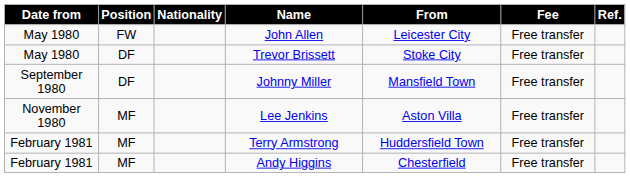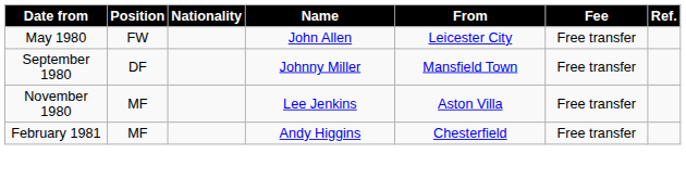 <table class="wikitable" style="text-align:center; font-size:90%; ">
 <tr>
 <th style="background:#000000; color:white; width:100px;">Date from</th>
 <th style="background:#000000; color:white; width:50px;">Position</th>
 <th style="background:#000000; color:white; width:50px;">Nationality</th>
 <th style="background:#000000; color:white; width:150px;">Name</th>
 <th style="background:#000000; color:white; width:150px;">From</th>
 <th style="background:#000000; color:white; width:100px;">Fee</th>
 <th style="background:#000000; color:white; width:25px;">Ref.</th>
 </tr>
 <tr>
 <td>May 1980</td>
 <td>FW</td>
 <td></td>
 <td><a href='#'>John Allen</a></td>
 <td><a href='#'>Leicester City</a></td>
-<td>Free transfer</td>
-<td></td>
-</tr>
-<tr>
-<td>May 1980</td>
-<td>DF</td>
-<td></td>
-<td><a href='#'>Trevor Brissett</a></td>
-<td><a href='#'>Stoke City</a></td>
 <td>Free transfer</td>
 <td></td>
 </tr>
 <tr>
 <td>September 1980</td>
 <td>DF</td>
 <td></td>
 <td><a href='#'>Johnny Miller</a></td>
 <td><a href='#'>Mansfield Town</a></td>
 <td>Free transfer</td>
 <td></td>
 </tr>
 <tr>
 <td>November 1980</td>
 <td>MF</td>
 <td></td>
 <td><a href='#'>Lee Jenkins</a></td>
 <td><a href='#'>Aston Villa</a></td>
 <td>Free transfer</td>
 <td></td>
 </tr>
 <tr>
 <td>February 1981</td>
 <td>MF</td>
 <td></td>
-<td><a href='#'>Terry Armstrong</a></td>
-<td><a href='#'>Huddersfield Town</a></td>
-<td>Free transfer</td>
-<td></td>
-</tr>
-<tr>
-<td>February 1981</td>
-<td>MF</td>
-<td></td>
 <td><a href='#'>Andy Higgins</a></td>
 <td><a href='#'>Chesterfield</a></td>
 <td>Free transfer</td>
 <td></td>
 </tr>
 </table>
